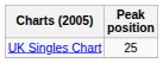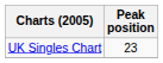 <table class="wikitable sortable">
 <tr>
 <th align="left">Charts (2005)</th>
 <th align="left">Peak<br>position</th>
 </tr>
 <tr>
 <td align="left"><a href='#'>UK Singles Chart</a></td>
-<td align="center">25</td>
+<td align="center">23</td>
 </tr>
 <tr>
 </tr>
 </table>
